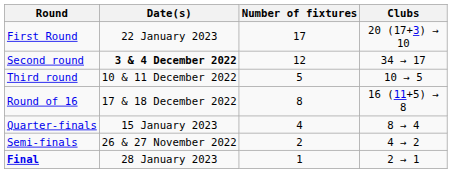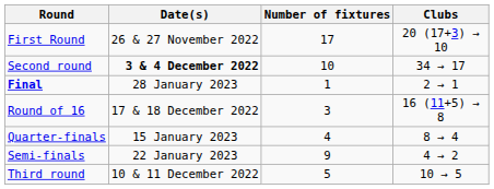 <table class="wikitable" style="text-align:center">
 <tr>
 <th>Round</th>
 <th>Date(s)</th>
 <th>Number of fixtures</th>
 <th width=100>Clubs</th>
 </tr>
 <tr>
 <td align=left><a href='#'>First Round</a></td>
-<td align=center>22 January 2023</td>
+<td align=right>26 & 27 November 2022</td>
 <td>17</td>
 <td>20 (17+<a href='#'>3</a>) → 10</td>
 </tr>
 <tr>
 <td align=left><a href='#'>Second round</a></td>
 <td align=right><strong>3 & 4 December 2022</strong></td>
-<td>12</td>
+<td>10</td>
 <td>34 → 17</td>
 </tr>
 <tr>
-<td align=left><a href='#'>Third round</a></td>
-<td align=right>10 & 11 December 2022</td>
-<td>5</td>
-<td>10 → 5</td>
+<td align=left><strong><a href='#'>Final</a></strong></td>
+<td align=center>28 January 2023</td>
+<td>1</td>
+<td>2 → 1</td>
 </tr>
 <tr>
 <td align=left><a href='#'>Round of 16</a></td>
 <td align=right>17 & 18 December 2022</td>
-<td>8</td>
+<td>3</td>
 <td>16 (<a href='#'>11</a>+5) → 8</td>
 </tr>
 <tr>
 <td align=left><a href='#'>Quarter-finals</a></td>
 <td align=center>15 January 2023</td>
 <td>4</td>
 <td>8 → 4</td>
 </tr>
 <tr>
 <td align=left><a href='#'>Semi-finals</a></td>
-<td align=right>26 & 27 November 2022</td>
-<td>2</td>
+<td align=center>22 January 2023</td>
+<td>9</td>
 <td>4 → 2</td>
 </tr>
 <tr>
-<td align=left><strong><a href='#'>Final</a></strong></td>
-<td align=center>28 January 2023</td>
-<td>1</td>
-<td>2 → 1</td>
+<td align=left><a href='#'>Third round</a></td>
+<td align=right>10 & 11 December 2022</td>
+<td>5</td>
+<td>10 → 5</td>
 </tr>
 </table>
